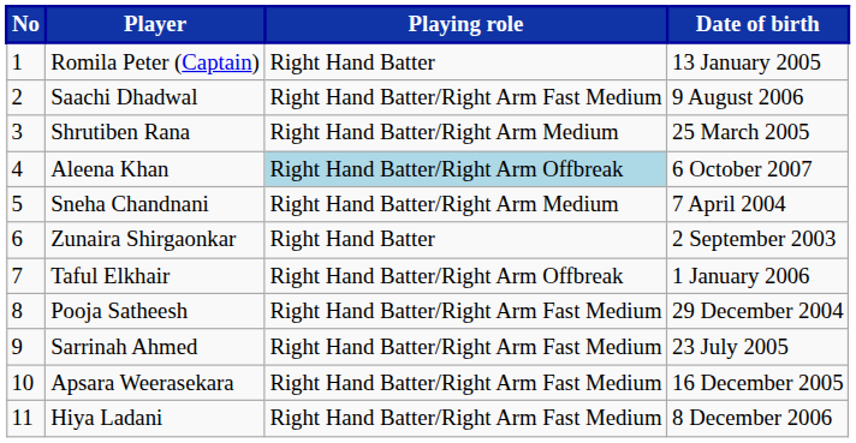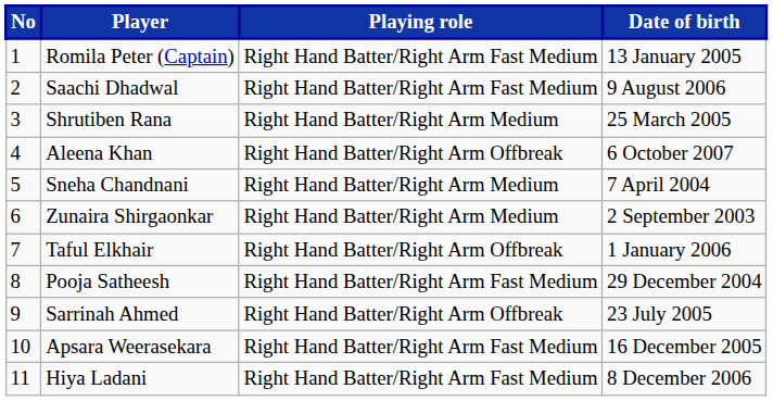 <table class="wikitable">
 <tr>
 <th style="color:#ffffff; background: #1034A6; border:2px solid #000099;">No</th>
 <th style="color:#ffffff; background: #1034A6; border:2px solid #000099;">Player</th>
 <th style="color:#ffffff; background: #1034A6; border:2px solid #000099;">Playing role</th>
 <th style="color:#ffffff; background: #1034A6; border:2px solid #000099;">Date of birth</th>
 </tr>
 <tr>
 <td>1</td>
 <td>Romila Peter (<a href='#'>Captain</a>)</td>
-<td>Right Hand Batter</td>
+<td>Right Hand Batter/Right Arm Fast Medium</td>
 <td>13 January 2005</td>
 </tr>
 <tr>
 <td>2</td>
 <td>Saachi Dhadwal</td>
 <td>Right Hand Batter/Right Arm Fast Medium</td>
 <td>9 August 2006</td>
 </tr>
 <tr>
 <td>3</td>
 <td>Shrutiben Rana</td>
 <td>Right Hand Batter/Right Arm Medium</td>
 <td>25 March 2005</td>
 </tr>
 <tr>
 <td>4</td>
 <td>Aleena Khan</td>
-<td style="background: lightblue;">Right Hand Batter/Right Arm Offbreak</td>
+<td>Right Hand Batter/Right Arm Offbreak</td>
 <td>6 October 2007</td>
 </tr>
 <tr>
 <td>5</td>
 <td>Sneha Chandnani</td>
 <td>Right Hand Batter/Right Arm Medium</td>
 <td>7 April 2004</td>
 </tr>
 <tr>
 <td>6</td>
 <td>Zunaira Shirgaonkar</td>
-<td>Right Hand Batter</td>
+<td>Right Hand Batter/Right Arm Medium</td>
 <td>2 September 2003</td>
 </tr>
 <tr>
 <td>7</td>
 <td>Taful Elkhair</td>
 <td>Right Hand Batter/Right Arm Offbreak</td>
 <td>1 January 2006</td>
 </tr>
 <tr>
 <td>8</td>
 <td>Pooja Satheesh</td>
 <td>Right Hand Batter/Right Arm Fast Medium</td>
 <td>29 December 2004</td>
 </tr>
 <tr>
 <td>9</td>
 <td>Sarrinah Ahmed</td>
-<td>Right Hand Batter/Right Arm Fast Medium</td>
+<td>Right Hand Batter/Right Arm Offbreak</td>
 <td>23 July 2005</td>
 </tr>
 <tr>
 <td>10</td>
 <td>Apsara Weerasekara</td>
 <td>Right Hand Batter/Right Arm Fast Medium</td>
 <td>16 December 2005</td>
 </tr>
 <tr>
 <td>11</td>
 <td>Hiya Ladani</td>
 <td>Right Hand Batter/Right Arm Fast Medium</td>
 <td>8 December 2006</td>
 </tr>
 </table>
